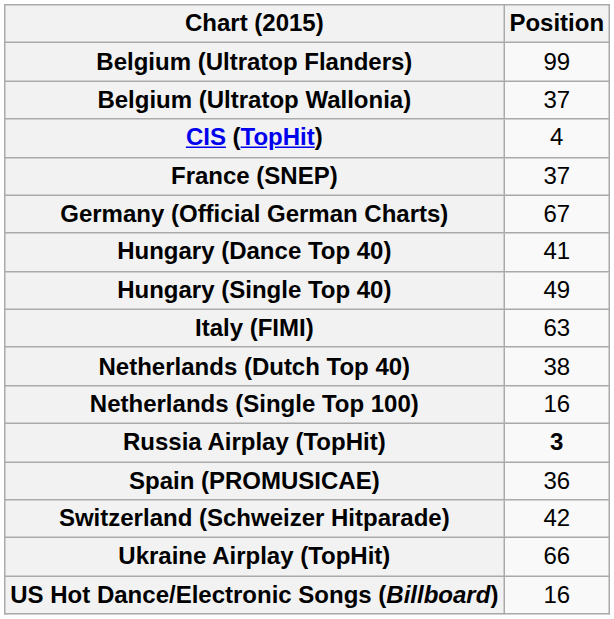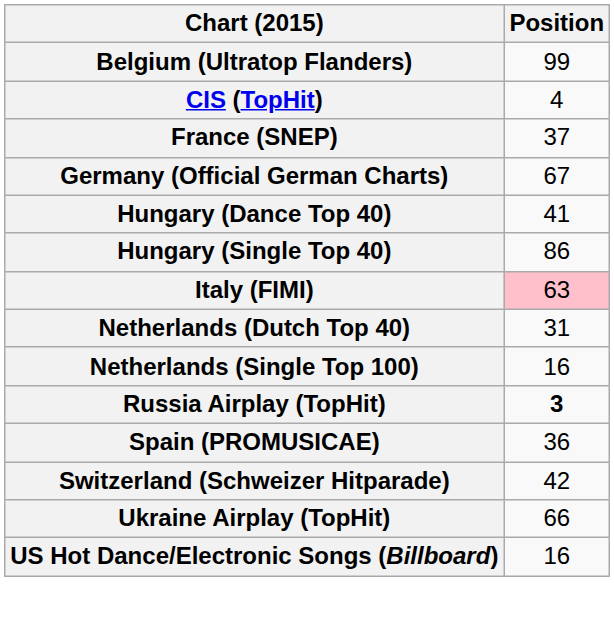 <table class="wikitable sortable plainrowheaders" style="text-align:center">
 <tr>
 <th scope="col">Chart (2015)</th>
 <th scope="col">Position</th>
 </tr>
 <tr>
 <th scope="row">Belgium (Ultratop Flanders)</th>
 <td>99</td>
-</tr>
-<tr>
-<th scope="row">Belgium (Ultratop Wallonia)</th>
-<td>37</td>
 </tr>
 <tr>
 <th scope="row"><a href='#'>CIS</a> (<a href='#'>TopHit</a>)</th>
 <td style="text-align:center;">4</td>
 </tr>
 <tr>
 <th scope="row">France (SNEP)</th>
 <td>37</td>
 </tr>
 <tr>
 <th scope="row">Germany (Official German Charts)</th>
 <td>67</td>
 </tr>
 <tr>
 <th scope="row">Hungary (Dance Top 40)</th>
 <td>41</td>
 </tr>
 <tr>
 <th scope="row">Hungary (Single Top 40)</th>
-<td>49</td>
+<td>86</td>
 </tr>
 <tr>
 <th scope="row">Italy (FIMI)</th>
-<td>63</td>
+<td style="background: pink;">63</td>
 </tr>
 <tr>
 <th scope="row">Netherlands (Dutch Top 40)</th>
-<td>38</td>
+<td>31</td>
 </tr>
 <tr>
 <th scope="row">Netherlands (Single Top 100)</th>
 <td>16</td>
 </tr>
 <tr>
 <th scope="row">Russia Airplay (TopHit)</th>
 <td><strong>3</strong></td>
 </tr>
 <tr>
 <th scope="row">Spain (PROMUSICAE)</th>
 <td>36</td>
 </tr>
 <tr>
 <th scope="row">Switzerland (Schweizer Hitparade)</th>
 <td>42</td>
 </tr>
 <tr>
 <th scope="row">Ukraine Airplay (TopHit)</th>
 <td>66</td>
 </tr>
 <tr>
 <th scope="row">US Hot Dance/Electronic Songs (<em>Billboard</em>)</th>
 <td>16</td>
 </tr>
 </table>
